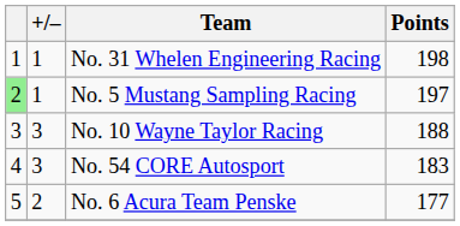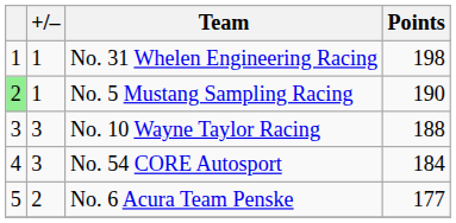 <table class="wikitable" style="font-size: 95%;">
 <tr>
 <th scope="col"></th>
 <th scope="col">+/–</th>
 <th scope="col">Team</th>
 <th scope="col">Points</th>
 </tr>
 <tr>
 <td align=center>1</td>
 <td align="left"> 1</td>
 <td> No. 31 <a href='#'>Whelen Engineering Racing</a></td>
 <td align=right>198</td>
 </tr>
 <tr>
 <td align=center style="background: lightgreen;">2</td>
 <td align="left"> 1</td>
 <td> No. 5 <a href='#'>Mustang Sampling Racing</a></td>
-<td align=right>197</td>
+<td align=right>190</td>
 </tr>
 <tr>
 <td align=center>3</td>
 <td align="left"> 3</td>
 <td> No. 10 <a href='#'>Wayne Taylor Racing</a></td>
 <td align=right>188</td>
 </tr>
 <tr>
 <td align=center>4</td>
 <td align="left"> 3</td>
 <td> No. 54 <a href='#'>CORE Autosport</a></td>
-<td align=right>183</td>
+<td align=right>184</td>
 </tr>
 <tr>
 <td align=center>5</td>
 <td align="left"> 2</td>
 <td> No. 6 <a href='#'>Acura Team Penske</a></td>
 <td align=right>177</td>
 </tr>
 <tr>
 </tr>
 </table>
